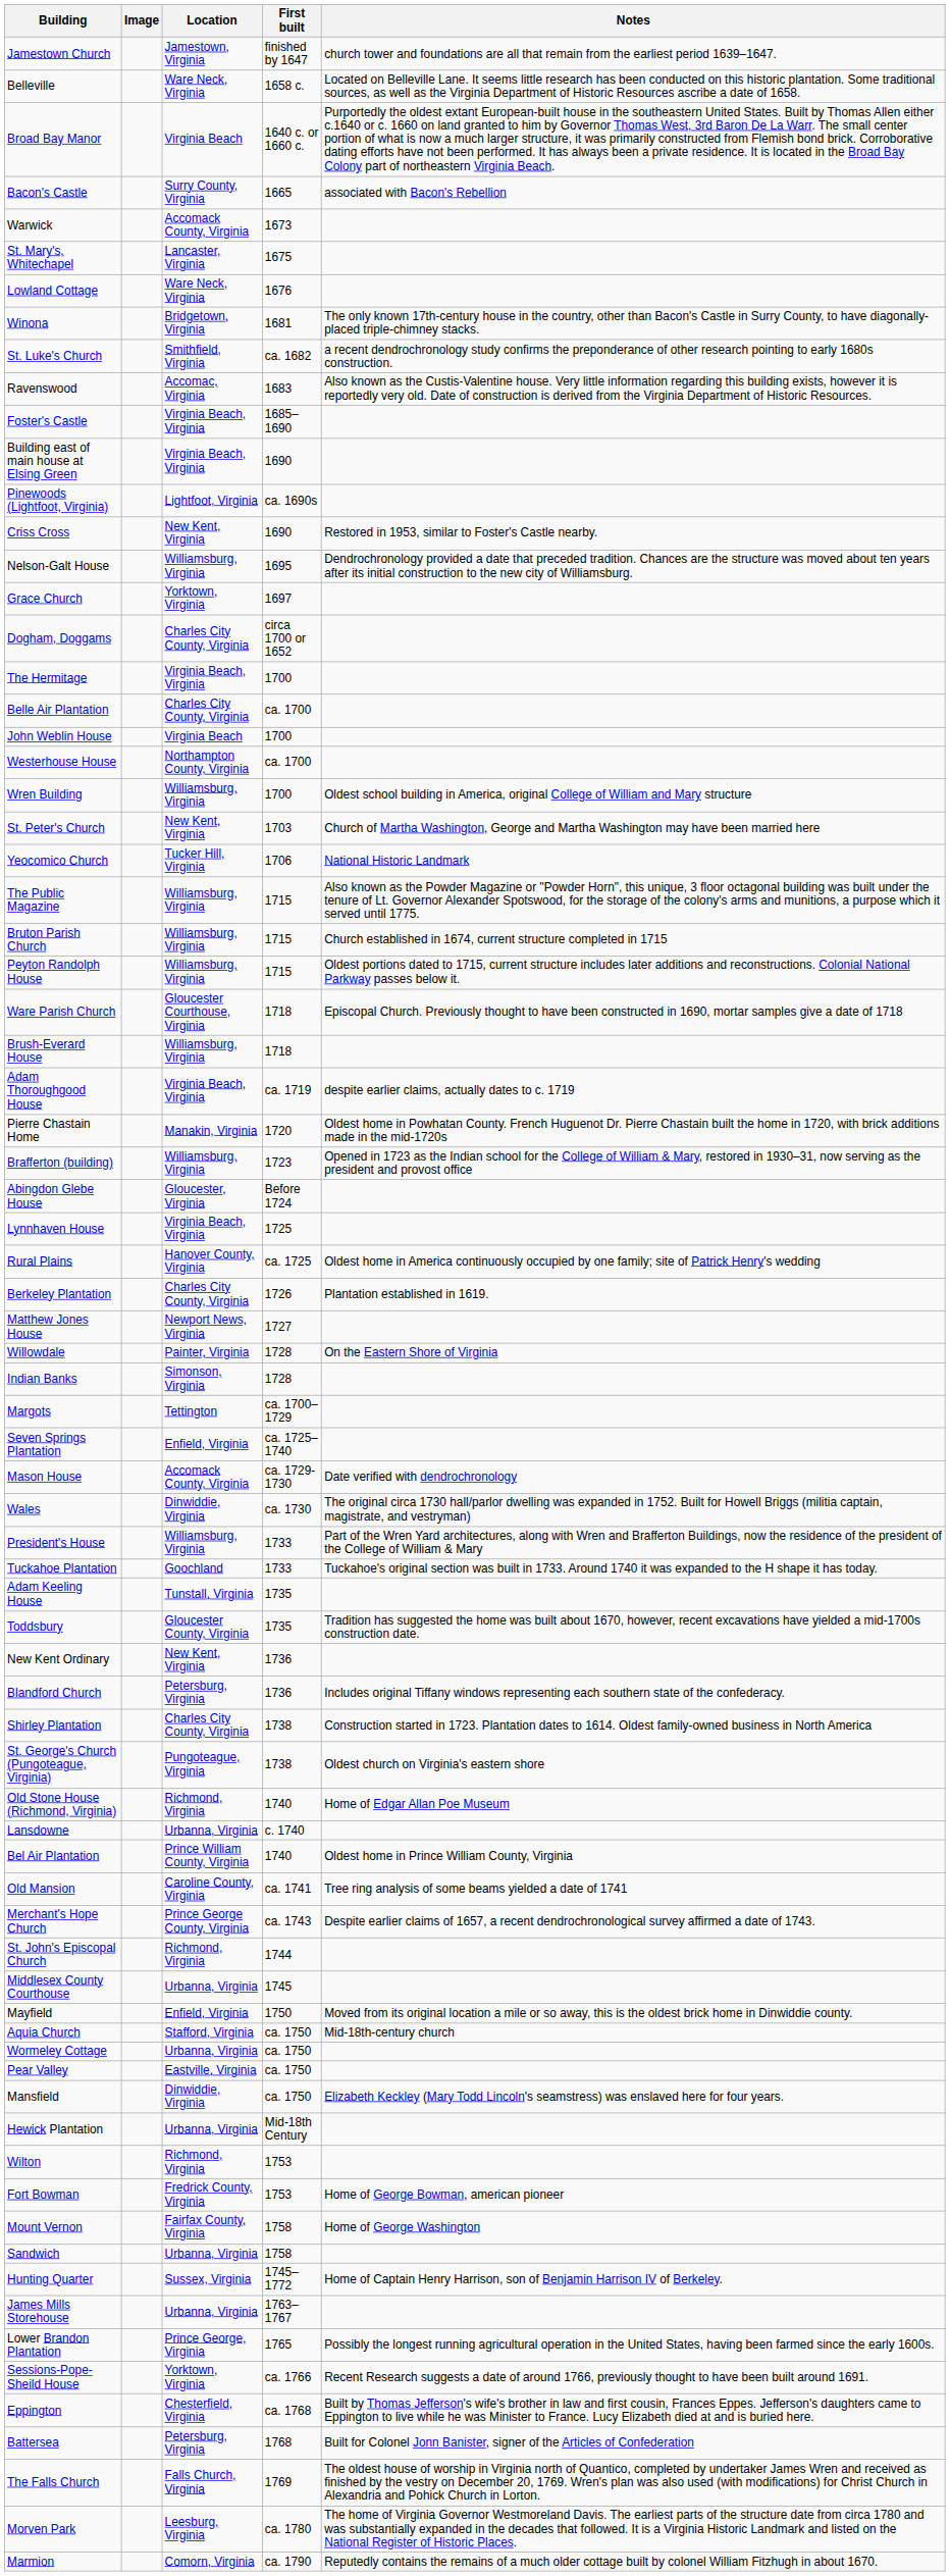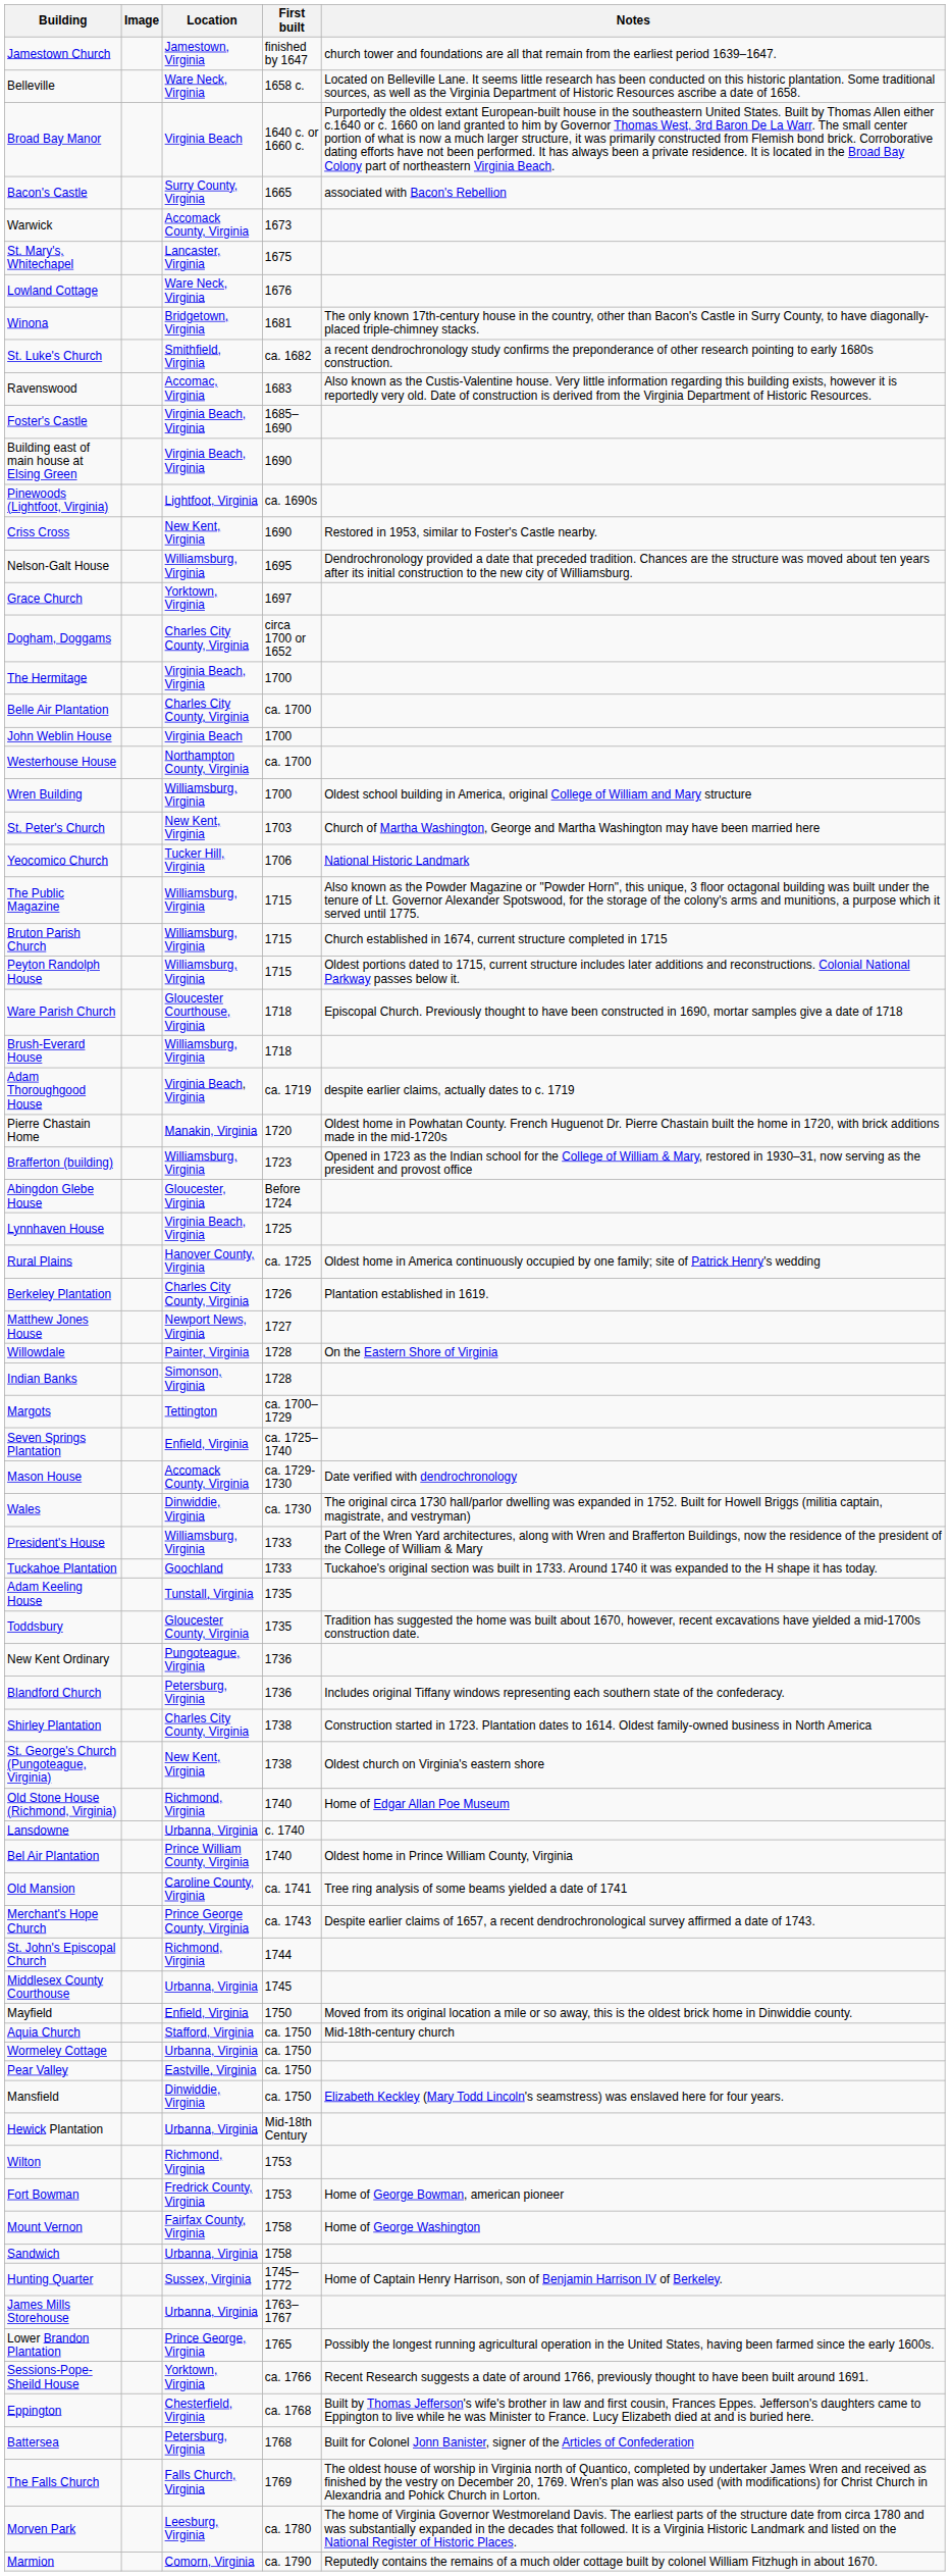 <table class="wikitable">
 <tr>
 <th>Building</th>
 <th>Image</th>
 <th>Location</th>
 <th>First built</th>
 <th>Notes</th>
 </tr>
 <tr>
 <td><a href='#'>Jamestown Church</a></td>
 <td></td>
 <td><a href='#'>Jamestown, Virginia</a></td>
 <td>finished by 1647</td>
 <td>church tower and foundations are all that remain from the earliest period 1639–1647.</td>
 </tr>
 <tr>
 <td>Belleville</td>
 <td></td>
 <td><a href='#'>Ware Neck, Virginia</a></td>
 <td>1658 c.</td>
 <td>Located on Belleville Lane. It seems little research has been conducted on this historic plantation. Some traditional sources, as well as the Virginia Department of Historic Resources ascribe a date of 1658.</td>
 </tr>
 <tr>
 <td><a href='#'>Broad Bay Manor</a></td>
 <td></td>
 <td><a href='#'>Virginia Beach</a></td>
 <td>1640 c. or 1660 c.</td>
 <td>Purportedly the oldest extant European-built house in the southeastern United States. Built by Thomas Allen either c.1640 or c. 1660  on land granted to him by Governor <a href='#'>Thomas West, 3rd Baron De La Warr</a>.  The small center portion of what is now a much larger structure, it was primarily constructed from Flemish bond brick. Corroborative dating efforts have not been performed.  It has always been a private residence.  It is located in the <a href='#'>Broad Bay Colony</a> part of northeastern <a href='#'>Virginia Beach</a>.</td>
 </tr>
 <tr>
 <td><a href='#'>Bacon's Castle</a></td>
 <td></td>
 <td><a href='#'>Surry County, Virginia</a></td>
 <td>1665</td>
 <td>associated with <a href='#'>Bacon's Rebellion</a></td>
 </tr>
 <tr>
 <td>Warwick</td>
 <td></td>
 <td><a href='#'>Accomack County, Virginia</a></td>
 <td>1673</td>
 <td></td>
 </tr>
 <tr>
 <td><a href='#'>St. Mary's, Whitechapel</a></td>
 <td></td>
 <td><a href='#'>Lancaster, Virginia</a></td>
 <td>1675</td>
 <td></td>
 </tr>
 <tr>
 <td><a href='#'>Lowland Cottage</a></td>
 <td></td>
 <td><a href='#'>Ware Neck, Virginia</a></td>
 <td>1676</td>
 <td></td>
 </tr>
 <tr>
 <td><a href='#'>Winona</a></td>
 <td></td>
 <td><a href='#'>Bridgetown, Virginia</a></td>
 <td>1681</td>
 <td>The only known 17th-century house in the country, other than Bacon's Castle in Surry County, to have diagonally-placed triple-chimney stacks.</td>
 </tr>
 <tr>
 <td><a href='#'>St. Luke's Church</a></td>
 <td></td>
 <td><a href='#'>Smithfield, Virginia</a></td>
 <td>ca. 1682</td>
 <td>a recent dendrochronology study confirms the preponderance of other research pointing to early 1680s construction.</td>
 </tr>
 <tr>
 <td>Ravenswood</td>
 <td></td>
 <td><a href='#'>Accomac, Virginia</a></td>
 <td>1683</td>
 <td>Also known as the Custis-Valentine house. Very little information regarding this building exists, however it is reportedly very old. Date of construction is derived from the Virginia Department of Historic Resources.</td>
 </tr>
 <tr>
 <td><a href='#'>Foster's Castle</a></td>
 <td></td>
 <td><a href='#'>Virginia Beach, Virginia</a></td>
 <td>1685–1690</td>
 <td></td>
 </tr>
 <tr>
 <td>Building east of main house at <a href='#'>Elsing Green</a></td>
 <td></td>
 <td><a href='#'>Virginia Beach, Virginia</a></td>
 <td>1690</td>
 <td></td>
 </tr>
 <tr>
 <td><a href='#'>Pinewoods (Lightfoot, Virginia)</a></td>
 <td></td>
 <td><a href='#'>Lightfoot, Virginia</a></td>
 <td>ca. 1690s</td>
 <td></td>
 </tr>
 <tr>
 <td><a href='#'>Criss Cross</a></td>
 <td></td>
 <td><a href='#'>New Kent, Virginia</a></td>
 <td>1690</td>
 <td>Restored in 1953, similar to Foster's Castle nearby.</td>
 </tr>
 <tr>
 <td>Nelson-Galt House</td>
 <td></td>
 <td><a href='#'>Williamsburg, Virginia</a></td>
 <td>1695</td>
 <td>Dendrochronology provided a date that preceded tradition. Chances are the structure was moved about ten years after its initial construction to the new city of Williamsburg.</td>
 </tr>
 <tr>
 <td><a href='#'>Grace Church</a></td>
 <td></td>
 <td><a href='#'>Yorktown, Virginia</a></td>
 <td>1697</td>
 <td></td>
 </tr>
 <tr>
 <td><a href='#'>Dogham, Doggams</a></td>
 <td></td>
 <td><a href='#'>Charles City County, Virginia</a></td>
 <td>circa 1700 or 1652</td>
 <td></td>
 </tr>
 <tr>
 <td><a href='#'>The Hermitage</a></td>
 <td></td>
 <td><a href='#'>Virginia Beach, Virginia</a></td>
 <td>1700</td>
 <td></td>
 </tr>
 <tr>
 <td><a href='#'>Belle Air Plantation</a></td>
 <td></td>
 <td><a href='#'>Charles City County, Virginia</a></td>
 <td>ca. 1700</td>
 <td></td>
 </tr>
 <tr>
 <td><a href='#'>John Weblin House</a></td>
 <td></td>
 <td><a href='#'>Virginia Beach</a></td>
 <td>1700</td>
 <td></td>
 </tr>
 <tr>
 <td><a href='#'>Westerhouse House</a></td>
 <td></td>
 <td><a href='#'>Northampton County, Virginia</a></td>
 <td>ca. 1700</td>
 <td></td>
 </tr>
 <tr>
 <td><a href='#'>Wren Building</a></td>
 <td></td>
 <td><a href='#'>Williamsburg, Virginia</a></td>
 <td>1700</td>
 <td>Oldest school building in America, original <a href='#'>College of William and Mary</a> structure</td>
 </tr>
 <tr>
 <td><a href='#'>St. Peter's Church</a></td>
 <td></td>
 <td><a href='#'>New Kent, Virginia</a></td>
 <td>1703</td>
 <td>Church of <a href='#'>Martha Washington</a>, George and Martha Washington may have been married here</td>
 </tr>
 <tr>
 <td><a href='#'>Yeocomico Church</a></td>
 <td></td>
 <td><a href='#'>Tucker Hill, Virginia</a></td>
 <td>1706</td>
 <td><a href='#'>National Historic Landmark</a></td>
 </tr>
 <tr>
 <td><a href='#'>The Public Magazine</a></td>
 <td></td>
 <td><a href='#'>Williamsburg, Virginia</a></td>
 <td>1715</td>
 <td>Also known as the Powder Magazine or "Powder Horn", this unique, 3 floor octagonal building was built under the tenure of Lt. Governor Alexander Spotswood, for the storage of the colony's arms and munitions, a purpose which it served until 1775.</td>
 </tr>
 <tr>
 <td><a href='#'>Bruton Parish Church</a></td>
 <td></td>
 <td><a href='#'>Williamsburg, Virginia</a></td>
 <td>1715</td>
 <td>Church established in 1674, current structure completed in 1715</td>
 </tr>
 <tr>
 <td><a href='#'>Peyton Randolph House</a></td>
 <td></td>
 <td><a href='#'>Williamsburg, Virginia</a></td>
 <td>1715</td>
 <td>Oldest portions dated to 1715, current structure includes later additions and reconstructions. <a href='#'>Colonial National Parkway</a> passes below it.</td>
 </tr>
 <tr>
 <td><a href='#'>Ware Parish Church</a></td>
 <td></td>
 <td><a href='#'>Gloucester Courthouse, Virginia</a></td>
 <td>1718</td>
 <td>Episcopal Church. Previously thought to have been constructed in 1690, mortar samples give a date of 1718 </td>
 </tr>
 <tr>
 <td><a href='#'>Brush-Everard House</a></td>
 <td></td>
 <td><a href='#'>Williamsburg, Virginia</a></td>
 <td>1718</td>
 <td></td>
 </tr>
 <tr>
 <td><a href='#'>Adam Thoroughgood House</a></td>
 <td></td>
 <td><a href='#'>Virginia Beach</a>, <a href='#'>Virginia</a></td>
 <td>ca. 1719</td>
 <td>despite earlier claims, actually dates to c. 1719</td>
 </tr>
 <tr>
 <td>Pierre Chastain Home</td>
 <td></td>
 <td><a href='#'>Manakin, Virginia</a></td>
 <td>1720</td>
 <td>Oldest home in Powhatan County. French Huguenot Dr. Pierre Chastain built the home in 1720, with brick additions made in the mid-1720s</td>
 </tr>
 <tr>
 <td><a href='#'>Brafferton (building)</a></td>
 <td></td>
 <td><a href='#'>Williamsburg, Virginia</a></td>
 <td>1723</td>
 <td>Opened in 1723 as the Indian school for the <a href='#'>College of William & Mary</a>, restored in 1930–31, now serving as the president and provost office</td>
 </tr>
 <tr>
 <td><a href='#'>Abingdon Glebe House</a></td>
 <td></td>
 <td><a href='#'>Gloucester, Virginia</a></td>
 <td>Before 1724</td>
 <td></td>
 </tr>
 <tr>
 <td><a href='#'>Lynnhaven House</a></td>
 <td></td>
 <td><a href='#'>Virginia Beach, Virginia</a></td>
 <td>1725 </td>
 <td></td>
 </tr>
 <tr>
 <td><a href='#'>Rural Plains</a></td>
 <td></td>
 <td><a href='#'>Hanover County, Virginia</a></td>
 <td>ca. 1725</td>
 <td>Oldest home in America continuously occupied by one family; site of <a href='#'>Patrick Henry</a>'s wedding</td>
 </tr>
 <tr>
 <td><a href='#'>Berkeley Plantation</a></td>
 <td></td>
 <td><a href='#'>Charles City County, Virginia</a></td>
 <td>1726</td>
 <td>Plantation established in 1619.</td>
 </tr>
 <tr>
 <td><a href='#'>Matthew Jones House</a></td>
 <td></td>
 <td><a href='#'>Newport News, Virginia</a></td>
 <td>1727</td>
 <td></td>
 </tr>
 <tr>
 <td><a href='#'>Willowdale</a></td>
 <td></td>
 <td><a href='#'>Painter, Virginia</a></td>
 <td>1728</td>
 <td>On the <a href='#'>Eastern Shore of Virginia</a></td>
 </tr>
 <tr>
 <td><a href='#'>Indian Banks</a></td>
 <td></td>
 <td><a href='#'>Simonson, Virginia</a></td>
 <td>1728</td>
 <td></td>
 </tr>
 <tr>
 <td><a href='#'>Margots</a></td>
 <td></td>
 <td><a href='#'>Tettington</a></td>
 <td>ca. 1700–1729</td>
 <td></td>
 </tr>
 <tr>
 <td><a href='#'>Seven Springs Plantation</a></td>
 <td></td>
 <td><a href='#'>Enfield, Virginia</a></td>
 <td>ca. 1725–1740</td>
 <td></td>
 </tr>
 <tr>
 <td><a href='#'>Mason House</a></td>
 <td></td>
 <td><a href='#'>Accomack County, Virginia</a></td>
 <td>ca. 1729-1730</td>
 <td>Date verified with <a href='#'>dendrochronology</a></td>
 </tr>
 <tr>
 <td><a href='#'>Wales</a></td>
 <td></td>
 <td><a href='#'>Dinwiddie, Virginia</a></td>
 <td>ca. 1730</td>
 <td>The original circa 1730 hall/parlor dwelling was expanded in 1752. Built for Howell Briggs (militia captain, magistrate, and vestryman)</td>
 </tr>
 <tr>
 <td><a href='#'>President's House</a></td>
 <td></td>
 <td><a href='#'>Williamsburg, Virginia</a></td>
 <td>1733</td>
 <td>Part of the Wren Yard architectures, along with Wren and Brafferton Buildings, now the residence of the president of the College of William & Mary</td>
 </tr>
 <tr>
 <td><a href='#'>Tuckahoe Plantation</a></td>
 <td></td>
 <td><a href='#'>Goochland</a></td>
 <td>1733</td>
 <td>Tuckahoe's original section was built in 1733. Around 1740 it was expanded to the H shape it has today.</td>
 </tr>
 <tr>
 <td><a href='#'>Adam Keeling House</a></td>
 <td></td>
 <td><a href='#'>Tunstall, Virginia</a></td>
 <td>1735</td>
 <td></td>
 </tr>
 <tr>
 <td><a href='#'>Toddsbury</a></td>
 <td></td>
 <td><a href='#'>Gloucester County, Virginia</a></td>
 <td>1735</td>
 <td>Tradition has suggested the home was built about 1670, however, recent excavations have yielded a mid-1700s construction date.</td>
 </tr>
 <tr>
 <td>New Kent Ordinary</td>
 <td></td>
-<td><a href='#'>New Kent, Virginia</a></td>
+<td><a href='#'>Pungoteague, Virginia</a></td>
 <td>1736</td>
 <td></td>
 </tr>
 <tr>
 <td><a href='#'>Blandford Church</a></td>
 <td></td>
 <td><a href='#'>Petersburg, Virginia</a></td>
 <td>1736</td>
 <td>Includes original Tiffany windows representing each southern state of the confederacy.</td>
 </tr>
 <tr>
 <td><a href='#'>Shirley Plantation</a></td>
 <td></td>
 <td><a href='#'>Charles City County, Virginia</a></td>
 <td>1738</td>
 <td>Construction started in 1723. Plantation dates to 1614. Oldest family-owned business in North America</td>
 </tr>
 <tr>
 <td><a href='#'>St. George's Church (Pungoteague, Virginia)</a></td>
 <td></td>
-<td><a href='#'>Pungoteague, Virginia</a></td>
+<td><a href='#'>New Kent, Virginia</a></td>
 <td>1738</td>
 <td>Oldest church on Virginia's eastern shore</td>
 </tr>
 <tr>
 <td><a href='#'>Old Stone House (Richmond, Virginia)</a></td>
 <td></td>
 <td><a href='#'>Richmond, Virginia</a></td>
 <td>1740</td>
 <td>Home of <a href='#'>Edgar Allan Poe Museum</a></td>
 </tr>
 <tr>
 <td><a href='#'>Lansdowne</a></td>
 <td></td>
 <td><a href='#'>Urbanna, Virginia</a></td>
 <td>c. 1740</td>
 <td></td>
 </tr>
 <tr>
 <td><a href='#'>Bel Air Plantation</a></td>
 <td></td>
 <td><a href='#'>Prince William County, Virginia</a></td>
 <td>1740</td>
 <td>Oldest home in Prince William County, Virginia</td>
 </tr>
 <tr>
 <td><a href='#'>Old Mansion</a></td>
 <td></td>
 <td><a href='#'>Caroline County, Virginia</a></td>
 <td>ca. 1741</td>
 <td>Tree ring analysis of some beams yielded a date of 1741</td>
 </tr>
 <tr>
 <td><a href='#'>Merchant's Hope Church</a></td>
 <td></td>
 <td><a href='#'>Prince George County, Virginia</a></td>
 <td>ca. 1743</td>
 <td>Despite earlier claims of 1657, a recent dendrochronological survey affirmed a date of 1743.</td>
 </tr>
 <tr>
 <td><a href='#'>St. John's Episcopal Church</a></td>
 <td></td>
 <td><a href='#'>Richmond, Virginia</a></td>
 <td>1744</td>
 <td></td>
 </tr>
 <tr>
 <td><a href='#'>Middlesex County Courthouse</a></td>
 <td></td>
 <td><a href='#'>Urbanna, Virginia</a></td>
 <td>1745</td>
 <td></td>
 </tr>
 <tr>
 <td>Mayfield</td>
 <td></td>
 <td><a href='#'>Enfield, Virginia</a></td>
 <td>1750</td>
 <td>Moved from its original location a mile or so away, this is the oldest brick home in Dinwiddie county.</td>
 </tr>
 <tr>
 <td><a href='#'>Aquia Church</a></td>
 <td></td>
 <td><a href='#'>Stafford, Virginia</a></td>
 <td>ca. 1750</td>
 <td>Mid-18th-century church</td>
 </tr>
 <tr>
 <td><a href='#'>Wormeley Cottage</a></td>
 <td></td>
 <td><a href='#'>Urbanna, Virginia</a></td>
 <td>ca. 1750</td>
 <td></td>
 </tr>
 <tr>
 <td><a href='#'>Pear Valley</a></td>
 <td></td>
 <td><a href='#'>Eastville, Virginia</a></td>
 <td>ca. 1750</td>
 <td></td>
 </tr>
 <tr>
 <td>Mansfield</td>
 <td></td>
 <td><a href='#'>Dinwiddie, Virginia</a></td>
 <td>ca. 1750</td>
 <td><a href='#'>Elizabeth Keckley</a> (<a href='#'>Mary Todd Lincoln</a>'s seamstress) was enslaved here for four years.</td>
 </tr>
 <tr>
 <td><a href='#'>Hewick</a> Plantation</td>
 <td></td>
 <td><a href='#'>Urbanna, Virginia</a></td>
 <td>Mid-18th Century</td>
 <td></td>
 </tr>
 <tr>
 <td><a href='#'>Wilton</a></td>
 <td></td>
 <td><a href='#'>Richmond, Virginia</a></td>
 <td>1753</td>
 <td></td>
 </tr>
 <tr>
 <td><a href='#'>Fort Bowman</a></td>
 <td></td>
 <td><a href='#'>Fredrick County, Virginia</a></td>
 <td>1753</td>
 <td>Home of <a href='#'>George Bowman</a>, american pioneer</td>
 </tr>
 <tr>
 <td><a href='#'>Mount Vernon</a></td>
 <td></td>
 <td><a href='#'>Fairfax County, Virginia</a></td>
 <td>1758</td>
 <td>Home of <a href='#'>George Washington</a></td>
 </tr>
 <tr>
 <td><a href='#'>Sandwich</a></td>
 <td></td>
 <td><a href='#'>Urbanna, Virginia</a></td>
 <td>1758</td>
 <td></td>
 </tr>
 <tr>
 <td><a href='#'>Hunting Quarter</a></td>
 <td></td>
 <td><a href='#'>Sussex, Virginia</a></td>
 <td>1745–1772</td>
 <td>Home of Captain Henry Harrison, son of <a href='#'>Benjamin Harrison IV</a> of <a href='#'>Berkeley</a>.</td>
 </tr>
 <tr>
 <td><a href='#'>James Mills Storehouse</a></td>
 <td></td>
 <td><a href='#'>Urbanna, Virginia</a></td>
 <td>1763–1767</td>
 <td></td>
 </tr>
 <tr>
 <td>Lower <a href='#'>Brandon Plantation</a></td>
 <td></td>
 <td><a href='#'>Prince George, Virginia</a></td>
 <td>1765</td>
 <td>Possibly the longest running agricultural operation in the United States, having been farmed since the early 1600s.</td>
 </tr>
 <tr>
 <td><a href='#'>Sessions-Pope-Sheild House</a></td>
 <td></td>
 <td><a href='#'>Yorktown, Virginia</a></td>
 <td>ca. 1766</td>
 <td>Recent Research suggests a date of around 1766, previously thought to have been built around 1691.</td>
 </tr>
 <tr>
 <td><a href='#'>Eppington</a></td>
 <td></td>
 <td><a href='#'>Chesterfield, Virginia</a></td>
 <td>ca. 1768</td>
 <td>Built by <a href='#'>Thomas Jefferson</a>'s wife's brother in law and first cousin, Frances Eppes. Jefferson's daughters came to Eppington to live while he was Minister to France. Lucy Elizabeth died at and is buried here.</td>
 </tr>
 <tr>
 <td><a href='#'>Battersea</a></td>
 <td></td>
 <td><a href='#'>Petersburg, Virginia</a></td>
 <td>1768</td>
 <td>Built for Colonel <a href='#'>Jonn Banister</a>, signer of the <a href='#'>Articles of Confederation</a></td>
 </tr>
 <tr>
 <td><a href='#'>The Falls Church</a></td>
 <td></td>
 <td><a href='#'>Falls Church, Virginia</a></td>
 <td>1769</td>
 <td>The oldest house of worship in Virginia north of Quantico, completed by undertaker James Wren and received as finished by the vestry on December 20, 1769. Wren's plan was also used (with modifications) for Christ Church in Alexandria and Pohick Church in Lorton.</td>
 </tr>
 <tr>
 <td><a href='#'>Morven Park</a></td>
 <td></td>
 <td><a href='#'>Leesburg, Virginia</a></td>
 <td>ca. 1780</td>
 <td>The home of Virginia Governor Westmoreland Davis.  The earliest parts of the structure date from circa 1780 and was substantially expanded in the decades that followed.  It is a Virginia Historic Landmark and listed on the <a href='#'>National Register of Historic Places</a>.</td>
 </tr>
 <tr>
 <td><a href='#'>Marmion</a></td>
 <td></td>
 <td><a href='#'>Comorn, Virginia</a></td>
 <td>ca. 1790</td>
 <td>Reputedly contains the remains of a much older cottage built by colonel William Fitzhugh in about 1670.</td>
 </tr>
 </table>
